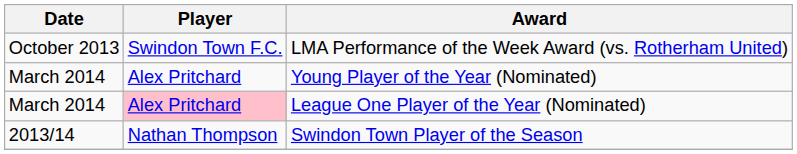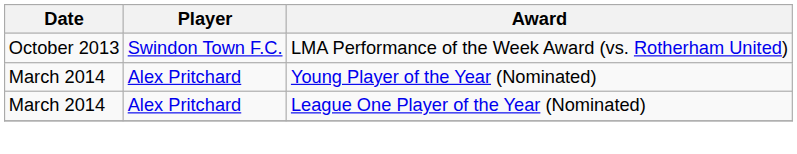 <table class="wikitable">
 <tr>
 <th>Date</th>
 <th>Player</th>
 <th>Award</th>
 </tr>
 <tr>
 <td>October 2013</td>
 <td> <a href='#'>Swindon Town F.C.</a></td>
 <td>LMA Performance of the Week Award (vs. <a href='#'>Rotherham United</a>)</td>
 </tr>
 <tr>
 <td>March 2014</td>
 <td> <a href='#'>Alex Pritchard</a></td>
 <td><a href='#'>Young Player of the Year</a> (Nominated)</td>
 </tr>
 <tr>
 <td>March 2014</td>
-<td style="background: pink;"> <a href='#'>Alex Pritchard</a></td>
+<td> <a href='#'>Alex Pritchard</a></td>
 <td><a href='#'>League One Player of the Year</a> (Nominated)</td>
-</tr>
-<tr>
-<td>2013/14</td>
-<td> <a href='#'>Nathan Thompson</a></td>
-<td><a href='#'>Swindon Town Player of the Season</a></td>
 </tr>
 <tr>
 </tr>
 </table>
